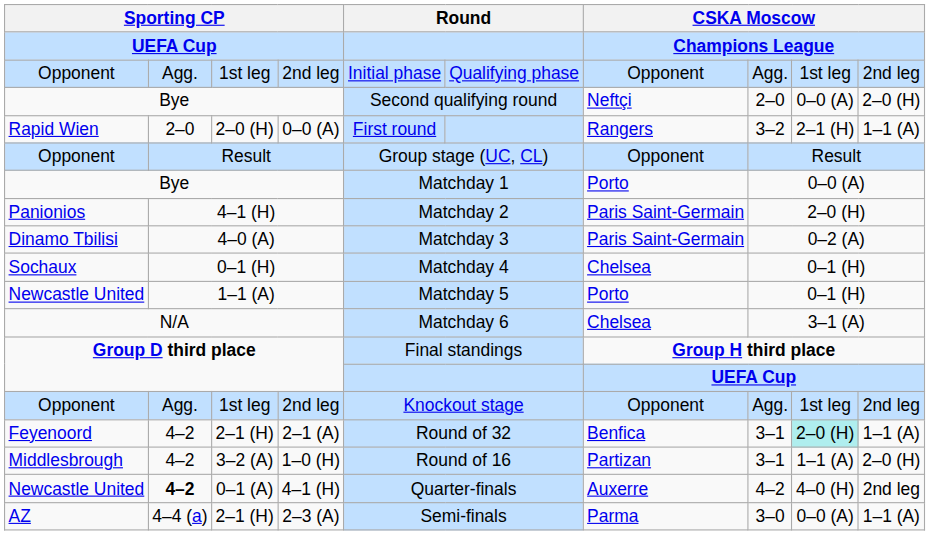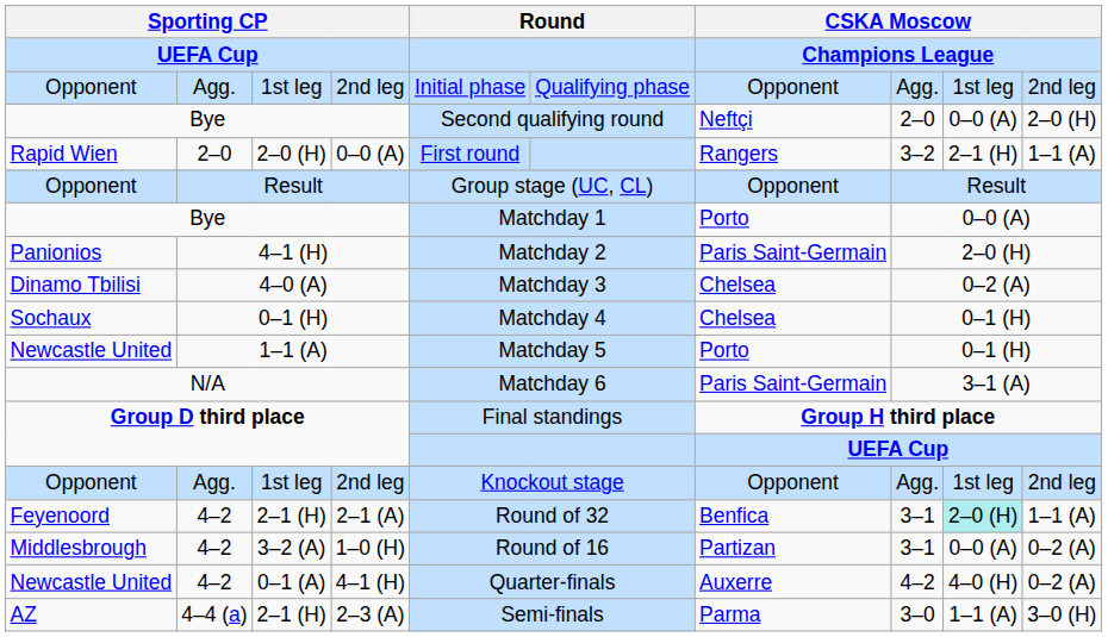 <table class="wikitable" style="text-align:center">
 <tr>
 <th colspan="4"> <a href='#'>Sporting CP</a></th>
 <th colspan="2">Round</th>
 <th colspan="4"> <a href='#'>CSKA Moscow</a></th>
 </tr>
 <tr style="background:#C1E0FF">
 <td colspan="4"><strong><a href='#'>UEFA Cup</a></strong></td>
 <td colspan="2"></td>
 <td colspan="4"><strong><a href='#'>Champions League</a></strong></td>
 </tr>
 <tr>
 <td style="background:#C1E0FF">Opponent</td>
 <td style="background:#C1E0FF">Agg.</td>
 <td style="background:#C1E0FF">1st leg</td>
 <td style="background:#C1E0FF">2nd leg</td>
 <td style="background:#C1E0FF"><a href='#'>Initial phase</a></td>
 <td style="background:#C1E0FF"><a href='#'>Qualifying phase</a></td>
 <td style="background:#C1E0FF">Opponent</td>
 <td style="background:#C1E0FF">Agg.</td>
 <td style="background:#C1E0FF">1st leg</td>
 <td style="background:#C1E0FF">2nd leg</td>
 </tr>
 <tr>
 <td colspan="4">Bye</td>
 <td colspan="2" style="background:#C1E0FF">Second qualifying round</td>
 <td style="text-align:left"> <a href='#'>Neftçi</a></td>
 <td>2–0</td>
 <td>0–0 (A)</td>
 <td>2–0 (H)</td>
 </tr>
 <tr>
 <td style="text-align:left"> <a href='#'>Rapid Wien</a></td>
 <td>2–0</td>
 <td>2–0 (H)</td>
 <td>0–0 (A)</td>
 <td style="background:#C1E0FF"><a href='#'>First round</a></td>
 <td style="background:#C1E0FF"></td>
 <td style="text-align:left"> <a href='#'>Rangers</a></td>
 <td>3–2</td>
 <td>2–1 (H)</td>
 <td>1–1 (A)</td>
 </tr>
 <tr style="background:#C1E0FF">
 <td>Opponent</td>
 <td colspan="3">Result</td>
 <td colspan="2">Group stage (<a href='#'>UC</a>, <a href='#'>CL</a>)</td>
 <td>Opponent</td>
 <td colspan="3">Result</td>
 </tr>
 <tr>
 <td colspan="4">Bye</td>
 <td colspan="2" style="background:#C1E0FF">Matchday 1</td>
 <td style="text-align:left"> <a href='#'>Porto</a></td>
 <td colspan="3">0–0 (A)</td>
 </tr>
 <tr>
 <td style="text-align:left"> <a href='#'>Panionios</a></td>
 <td colspan="3">4–1 (H)</td>
 <td colspan="2" style="background:#C1E0FF">Matchday 2</td>
 <td style="text-align:left"> <a href='#'>Paris Saint-Germain</a></td>
 <td colspan="3">2–0 (H)</td>
 </tr>
 <tr>
 <td style="text-align:left"> <a href='#'>Dinamo Tbilisi</a></td>
 <td colspan="3">4–0 (A)</td>
 <td colspan="2" style="background:#C1E0FF">Matchday 3</td>
-<td style="text-align:left"> <a href='#'>Paris Saint-Germain</a></td>
+<td style="text-align:left"> <a href='#'>Chelsea</a></td>
 <td colspan="3">0–2 (A)</td>
 </tr>
 <tr>
 <td style="text-align:left"> <a href='#'>Sochaux</a></td>
 <td colspan="3">0–1 (H)</td>
 <td colspan="2" style="background:#C1E0FF">Matchday 4</td>
 <td style="text-align:left"> <a href='#'>Chelsea</a></td>
 <td colspan="3">0–1 (H)</td>
 </tr>
 <tr>
 <td style="text-align:left"> <a href='#'>Newcastle United</a></td>
 <td colspan="3">1–1 (A)</td>
 <td colspan="2" style="background:#C1E0FF">Matchday 5</td>
 <td style="text-align:left"> <a href='#'>Porto</a></td>
 <td colspan="3">0–1 (H)</td>
 </tr>
 <tr>
 <td colspan="4">N/A</td>
 <td colspan="2" style="background:#C1E0FF">Matchday 6</td>
-<td style="text-align:left"> <a href='#'>Chelsea</a></td>
+<td style="text-align:left"> <a href='#'>Paris Saint-Germain</a></td>
 <td colspan="3">3–1 (A)</td>
 </tr>
 <tr>
 <td colspan="4" rowspan="2" style="vertical-align:top"><strong><a href='#'>Group D</a> third place</strong><br><div></div></td>
 <td colspan="2" style="background:#C1E0FF">Final standings</td>
 <td colspan="4" style="vertical-align:top"><strong><a href='#'>Group H</a> third place</strong><br><div></div></td>
 </tr>
 <tr style="background:#C1E0FF">
 <td colspan="2"></td>
 <td colspan="4"><strong><a href='#'>UEFA Cup</a></strong></td>
 </tr>
 <tr style="background:#C1E0FF">
 <td>Opponent</td>
 <td>Agg.</td>
 <td>1st leg</td>
 <td>2nd leg</td>
 <td colspan="2"><a href='#'>Knockout stage</a></td>
 <td>Opponent</td>
 <td>Agg.</td>
 <td>1st leg</td>
 <td>2nd leg</td>
 </tr>
 <tr>
 <td style="text-align:left"> <a href='#'>Feyenoord</a></td>
 <td>4–2</td>
 <td>2–1 (H)</td>
 <td>2–1 (A)</td>
 <td colspan="2" style="background:#C1E0FF">Round of 32</td>
 <td style="text-align:left"> <a href='#'>Benfica</a></td>
 <td>3–1</td>
 <td style="background: paleturquoise;">2–0 (H)</td>
 <td>1–1 (A)</td>
 </tr>
 <tr>
 <td style="text-align:left"> <a href='#'>Middlesbrough</a></td>
 <td>4–2</td>
 <td>3–2 (A)</td>
 <td>1–0 (H)</td>
 <td colspan="2" style="background:#C1E0FF">Round of 16</td>
 <td style="text-align:left"> <a href='#'>Partizan</a></td>
 <td>3–1</td>
-<td>1–1 (A)</td>
-<td>2–0 (H)</td>
+<td>0–0 (A)</td>
+<td>0–2 (A)</td>
 </tr>
 <tr>
 <td style="text-align:left"> <a href='#'>Newcastle United</a></td>
-<td><strong>4–2</strong></td>
+<td>4–2</td>
 <td>0–1 (A)</td>
 <td>4–1 (H)</td>
 <td colspan="2" style="background:#C1E0FF">Quarter-finals</td>
 <td style="text-align:left"> <a href='#'>Auxerre</a></td>
 <td>4–2</td>
 <td>4–0 (H)</td>
-<td>2nd leg</td>
+<td>0–2 (A)</td>
 </tr>
 <tr>
 <td style="text-align:left"> <a href='#'>AZ</a></td>
 <td>4–4 (<a href='#'>a</a>)</td>
 <td>2–1 (H)</td>
 <td>2–3  (A)</td>
 <td colspan="2" style="background:#C1E0FF">Semi-finals</td>
 <td style="text-align:left"> <a href='#'>Parma</a></td>
 <td>3–0</td>
-<td>0–0 (A)</td>
 <td>1–1 (A)</td>
+<td>3–0 (H)</td>
 </tr>
 </table>
